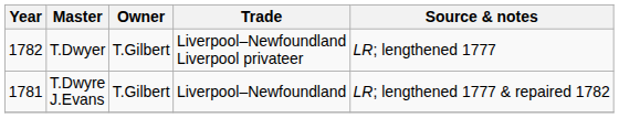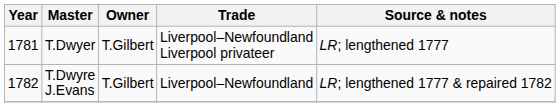 <table class=" wikitable">
 <tr>
 <th>Year</th>
 <th>Master</th>
 <th>Owner</th>
 <th>Trade</th>
 <th>Source & notes</th>
 </tr>
 <tr>
-<td>1782</td>
+<td>1781</td>
 <td>T.Dwyer</td>
 <td>T.Gilbert</td>
 <td>Liverpool–Newfoundland<br>Liverpool privateer</td>
 <td><em>LR</em>; lengthened 1777</td>
 </tr>
 <tr>
-<td>1781</td>
+<td>1782</td>
 <td>T.Dwyre<br>J.Evans</td>
 <td>T.Gilbert</td>
 <td>Liverpool–Newfoundland</td>
 <td><em>LR</em>; lengthened 1777 & repaired 1782</td>
 </tr>
 <tr>
 </tr>
 </table>
